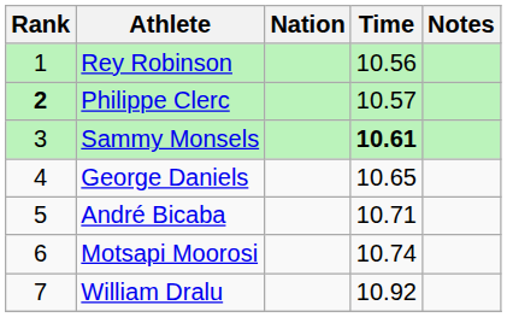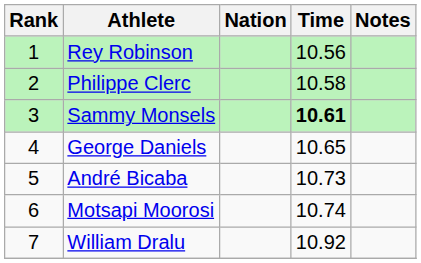 <table class="wikitable sortable" style="text-align:center">
 <tr>
 <th>Rank</th>
 <th>Athlete</th>
 <th>Nation</th>
 <th>Time</th>
 <th>Notes</th>
 </tr>
 <tr bgcolor=bbf3bb>
 <td>1</td>
 <td align=left><a href='#'>Rey Robinson</a></td>
 <td align=left></td>
 <td>10.56</td>
 <td></td>
 </tr>
 <tr bgcolor=bbf3bb>
-<td><strong>2</strong></td>
+<td>2</td>
 <td align=left><a href='#'>Philippe Clerc</a></td>
 <td align=left></td>
-<td>10.57</td>
+<td>10.58</td>
 <td></td>
 </tr>
 <tr bgcolor=bbf3bb>
 <td>3</td>
 <td align=left><a href='#'>Sammy Monsels</a></td>
 <td align=left></td>
 <td><strong>10.61</strong></td>
 <td></td>
 </tr>
 <tr>
 <td>4</td>
 <td align=left><a href='#'>George Daniels</a></td>
 <td align=left></td>
 <td>10.65</td>
 <td></td>
 </tr>
 <tr>
 <td>5</td>
 <td align=left><a href='#'>André Bicaba</a></td>
 <td align=left></td>
-<td>10.71</td>
+<td>10.73</td>
 <td></td>
 </tr>
 <tr>
 <td>6</td>
 <td align=left><a href='#'>Motsapi Moorosi</a></td>
 <td align=left></td>
 <td>10.74</td>
 <td></td>
 </tr>
 <tr>
 <td>7</td>
 <td align=left><a href='#'>William Dralu</a></td>
 <td align=left></td>
 <td>10.92</td>
 <td></td>
 </tr>
 <tr>
 </tr>
 </table>
